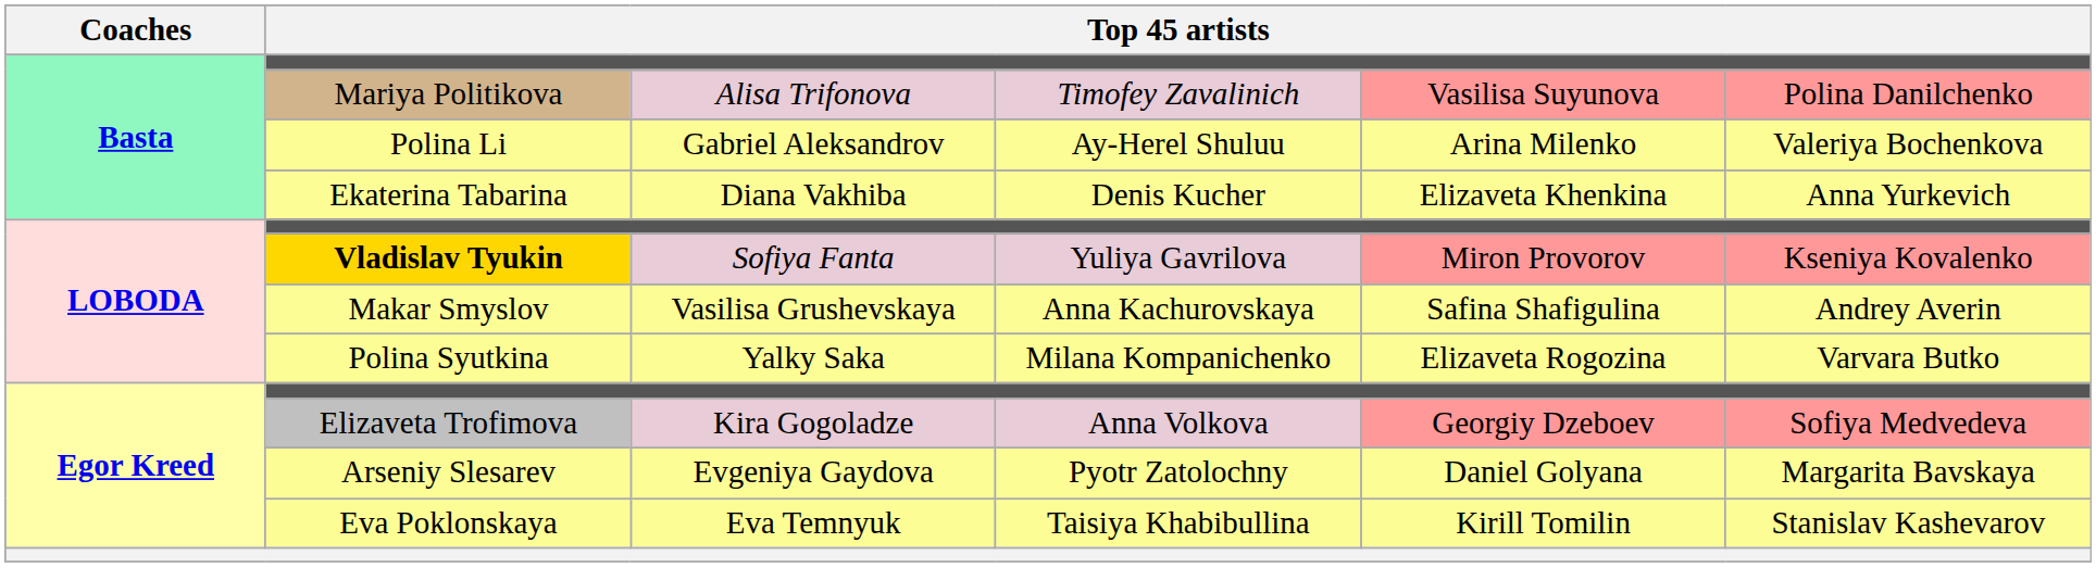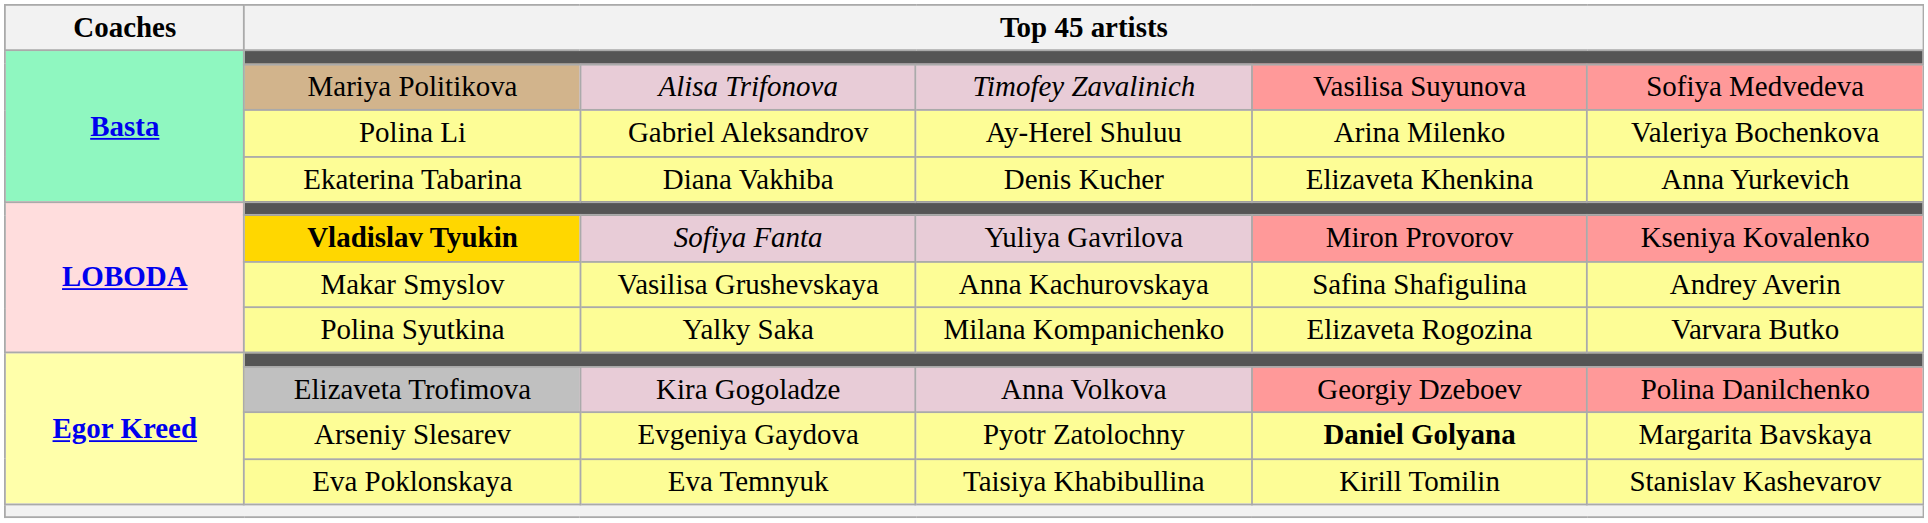 <table class="wikitable" style="text-align:center; width:120%;">
 <tr>
 <th scope="col" width="10%">Coaches</th>
 <th scope="col" width="90%" colspan=5>Top 45 artists</th>
 </tr>
 <tr>
 <th rowspan=4 style="background:#8ff7c0;"><a href='#'>Basta</a></th>
 <td colspan=6 style="background:#555555;"></td>
 </tr>
 <tr>
 <td width="14%" style="background:tan">Mariya Politikova</td>
 <td style="background:#E8CCD7"><em>Alisa Trifonova</em></td>
 <td width="14%" style="background:#E8CCD7"><em>Timofey Zavalinich</em></td>
 <td width="14%" style="background:#FF9999">Vasilisa Suyunova</td>
-<td width="14%" style="background:#FF9999">Polina Danilchenko</td>
+<td style="background:#FF9999">Sofiya Medvedeva</td>
 </tr>
 <tr>
 <td style="background:#FDFD96">Polina Li</td>
 <td style="background:#FDFD96">Gabriel Aleksandrov</td>
 <td style="background:#FDFD96">Ay-Herel Shuluu</td>
 <td style="background:#FDFD96">Arina Milenko</td>
 <td style="background:#FDFD96">Valeriya Bochenkova</td>
 </tr>
 <tr>
 <td style="background:#FDFD96">Ekaterina Tabarina</td>
 <td style="background:#FDFD96">Diana Vakhiba</td>
 <td style="background:#FDFD96">Denis Kucher</td>
 <td style="background:#FDFD96">Elizaveta Khenkina</td>
 <td style="background:#FDFD96">Anna Yurkevich</td>
 </tr>
 <tr>
 <th rowspan=4 style="background:#ffdddd;"><a href='#'>LOBODA</a></th>
 <td colspan=6 style="background:#555555;"></td>
 </tr>
 <tr>
 <td style="background:gold"><strong> Vladislav Tyukin</strong></td>
 <td style="background:#E8CCD7"><em>Sofiya Fanta</em></td>
 <td style="background:#E8CCD7">Yuliya Gavrilova</td>
 <td style="background:#FF9999">Miron Provorov</td>
 <td style="background:#FF9999">Kseniya Kovalenko</td>
 </tr>
 <tr>
 <td style="background:#FDFD96">Makar Smyslov</td>
 <td style="background:#FDFD96">Vasilisa Grushevskaya</td>
 <td style="background:#FDFD96">Anna Kachurovskaya</td>
 <td style="background:#FDFD96">Safina Shafigulina</td>
 <td style="background:#FDFD96">Andrey Averin</td>
 </tr>
 <tr>
 <td style="background:#FDFD96">Polina Syutkina</td>
 <td style="background:#FDFD96">Yalky Saka</td>
 <td style="background:#FDFD96">Milana Kompanichenko</td>
 <td style="background:#FDFD96">Elizaveta Rogozina</td>
 <td style="background:#FDFD96">Varvara Butko</td>
 </tr>
 <tr>
 <th rowspan=4 style="background:#ffffaa;"><a href='#'>Egor Kreed</a></th>
 <td colspan=6 style="background:#555555;"></td>
 </tr>
 <tr>
 <td style="background:silver">Elizaveta Trofimova</td>
 <td width="14%" style="background:#E8CCD7">Kira Gogoladze</td>
 <td style="background:#E8CCD7">Anna Volkova</td>
 <td style="background:#FF9999">Georgiy Dzeboev</td>
-<td style="background:#FF9999">Sofiya Medvedeva</td>
+<td width="14%" style="background:#FF9999">Polina Danilchenko</td>
 </tr>
 <tr>
 <td style="background:#FDFD96">Arseniy Slesarev</td>
 <td style="background:#FDFD96">Evgeniya Gaydova</td>
 <td style="background:#FDFD96">Pyotr Zatolochny</td>
-<td style="background:#FDFD96">Daniel Golyana</td>
+<td style="background:#FDFD96"><strong>Daniel Golyana</strong></td>
 <td style="background:#FDFD96">Margarita Bavskaya</td>
 </tr>
 <tr>
 <td style="background:#FDFD96">Eva Poklonskaya</td>
 <td style="background:#FDFD96">Eva Temnyuk</td>
 <td style="background:#FDFD96">Taisiya Khabibullina</td>
 <td style="background:#FDFD96">Kirill Tomilin</td>
 <td style="background:#FDFD96">Stanislav Kashevarov</td>
 </tr>
 <tr>
 <th style="font-size:90%; line-height:12px;" colspan="6"></th>
 </tr>
 </table>
